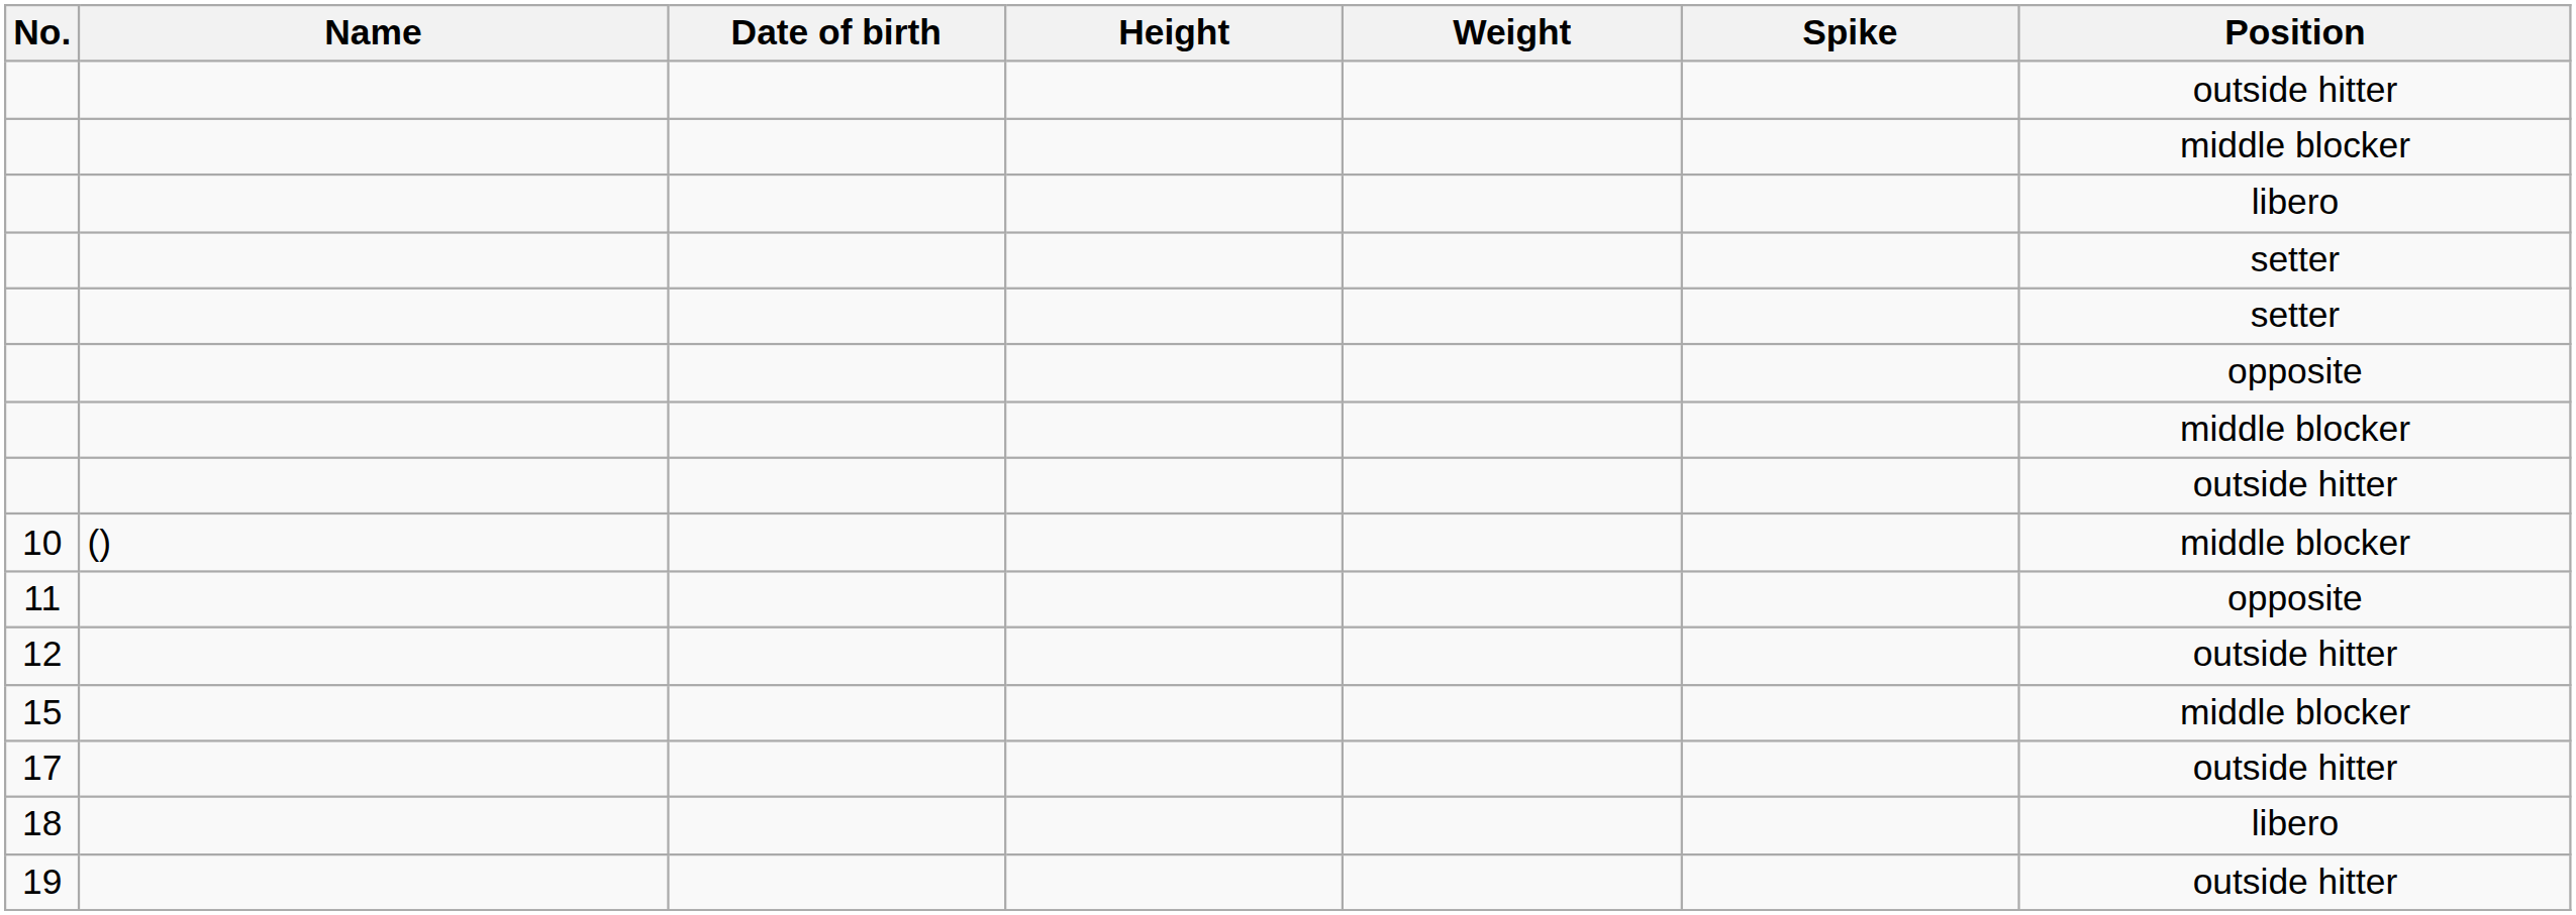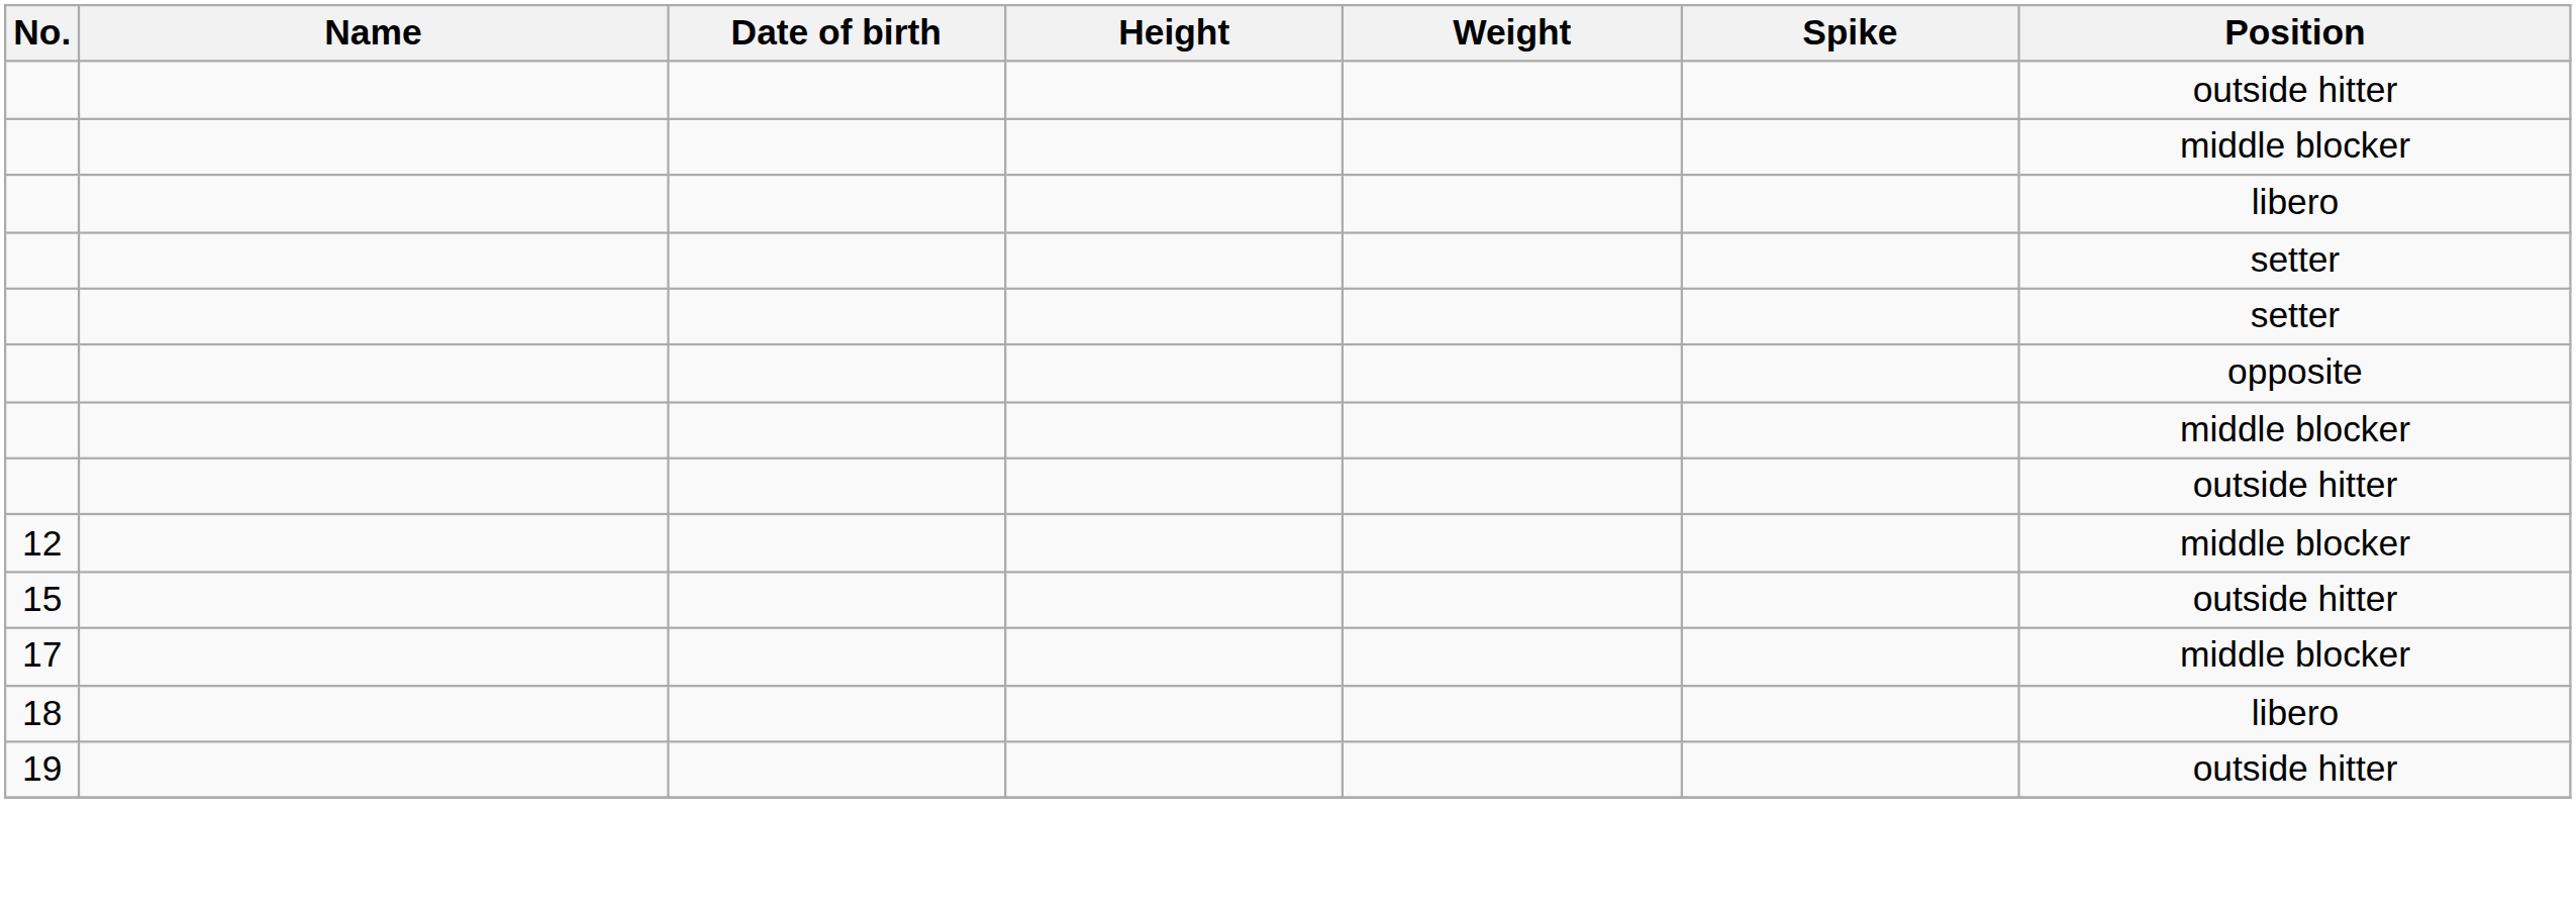 <table class="wikitable sortable" style="font-size:100%; text-align:center;">
 <tr>
 <th>No.</th>
 <th style="width:16em">Name</th>
 <th style="width:9em">Date of birth</th>
 <th style="width:9em">Height</th>
 <th style="width:9em">Weight</th>
 <th style="width:9em">Spike</th>
 <th style="width:15em">Position</th>
 </tr>
 <tr>
 <td></td>
 <td align=left> </td>
 <td align=right></td>
 <td></td>
 <td></td>
 <td></td>
 <td>outside hitter</td>
 </tr>
 <tr>
 <td></td>
 <td align=left> </td>
 <td align=right></td>
 <td></td>
 <td></td>
 <td></td>
 <td>middle blocker</td>
 </tr>
 <tr>
 <td></td>
 <td align=left> </td>
 <td align=right></td>
 <td></td>
 <td></td>
 <td></td>
 <td>libero</td>
 </tr>
 <tr>
 <td></td>
 <td align=left> </td>
 <td align=right></td>
 <td></td>
 <td></td>
 <td></td>
 <td>setter</td>
 </tr>
 <tr>
 <td></td>
 <td align=left> </td>
 <td align=right></td>
 <td></td>
 <td></td>
 <td></td>
 <td>setter</td>
 </tr>
 <tr>
 <td></td>
 <td align=left> </td>
 <td align=right></td>
 <td></td>
 <td></td>
 <td></td>
 <td>opposite</td>
 </tr>
 <tr>
 <td></td>
 <td align=left> </td>
 <td align=right></td>
 <td></td>
 <td></td>
 <td></td>
 <td>middle blocker</td>
 </tr>
 <tr>
 <td></td>
 <td align=left> </td>
 <td align=right></td>
 <td></td>
 <td></td>
 <td></td>
 <td>outside hitter</td>
 </tr>
 <tr>
-<td>10</td>
-<td align=left>  ()</td>
+<td>12</td>
+<td align=left> </td>
 <td align=right></td>
 <td></td>
 <td></td>
 <td></td>
 <td>middle blocker</td>
 </tr>
 <tr>
-<td>11</td>
-<td align=left> </td>
-<td align=right></td>
-<td></td>
-<td></td>
-<td></td>
-<td>opposite</td>
-</tr>
-<tr>
-<td>12</td>
+<td>15</td>
 <td align=left> </td>
 <td align=right></td>
 <td></td>
 <td></td>
 <td></td>
 <td>outside hitter</td>
 </tr>
 <tr>
-<td>15</td>
+<td>17</td>
 <td align=left> </td>
 <td align=right></td>
 <td></td>
 <td></td>
 <td></td>
 <td>middle blocker</td>
-</tr>
-<tr>
-<td>17</td>
-<td align=left> </td>
-<td align=right></td>
-<td></td>
-<td></td>
-<td></td>
-<td>outside hitter</td>
 </tr>
 <tr>
 <td>18</td>
 <td align=left> </td>
 <td align=right></td>
 <td></td>
 <td></td>
 <td></td>
 <td>libero</td>
 </tr>
 <tr>
 <td>19</td>
 <td align=left> </td>
 <td align=right></td>
 <td></td>
 <td></td>
 <td></td>
 <td>outside hitter</td>
 </tr>
 <tr>
 </tr>
 </table>
